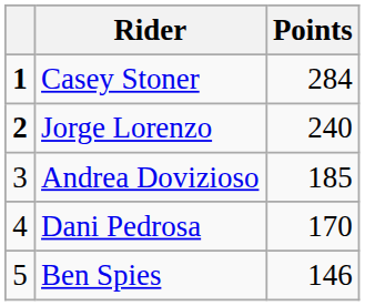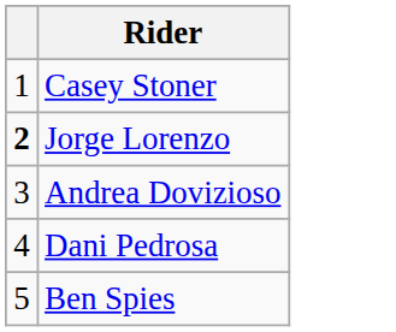 <table class="wikitable" style="font-size: 95%;">
 <tr>
 <th></th>
 <th>Rider</th>
-<th>Points</th>
 </tr>
 <tr>
-<td align=center><strong>1</strong></td>
+<td align=center>1</td>
 <td> <a href='#'>Casey Stoner</a></td>
-<td align=right>284</td>
 </tr>
 <tr>
 <td align=center><strong>2</strong></td>
 <td> <a href='#'>Jorge Lorenzo</a></td>
-<td align=right>240</td>
 </tr>
 <tr>
 <td align=center>3</td>
 <td> <a href='#'>Andrea Dovizioso</a></td>
-<td align=right>185</td>
 </tr>
 <tr>
 <td align=center>4</td>
 <td> <a href='#'>Dani Pedrosa</a></td>
-<td align=right>170</td>
 </tr>
 <tr>
 <td align=center>5</td>
 <td> <a href='#'>Ben Spies</a></td>
-<td align=right>146</td>
 </tr>
 </table>
